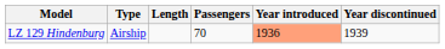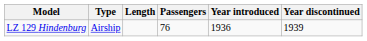 <table class="wikitable sortable">
 <tr>
 <th>Model</th>
 <th>Type</th>
 <th>Length</th>
 <th>Passengers</th>
 <th>Year introduced</th>
 <th>Year discontinued</th>
 </tr>
 <tr>
 <td><a href='#'>LZ 129 <em>Hindenburg</em></a></td>
 <td><a href='#'>Airship</a></td>
 <td></td>
-<td>70</td>
-<td style="background: lightsalmon;">1936</td>
+<td>76</td>
+<td>1936</td>
 <td>1939</td>
 </tr>
 </table>
